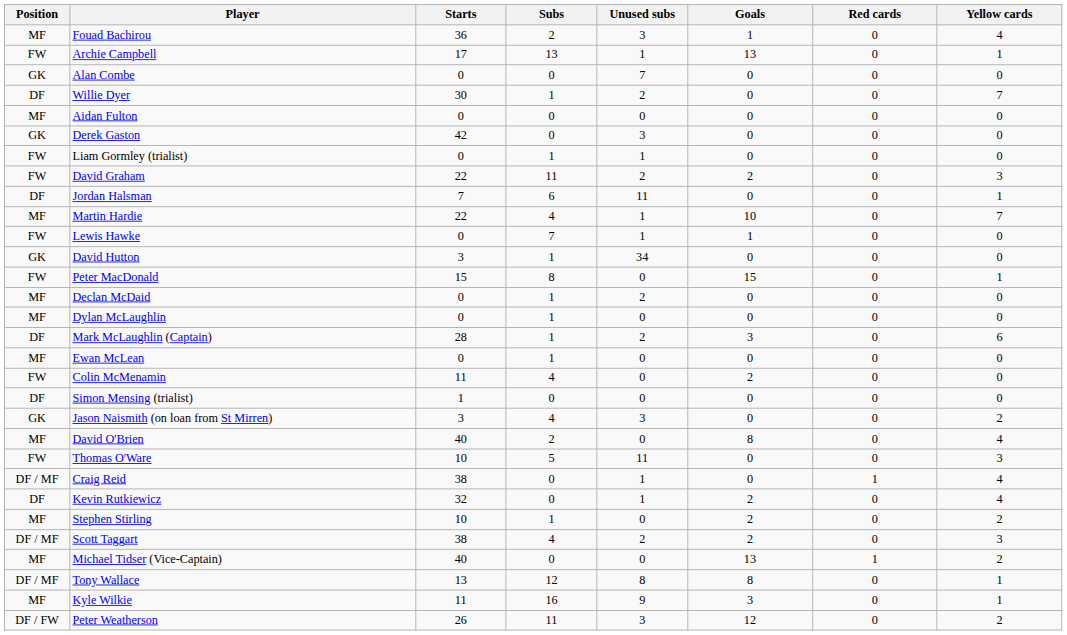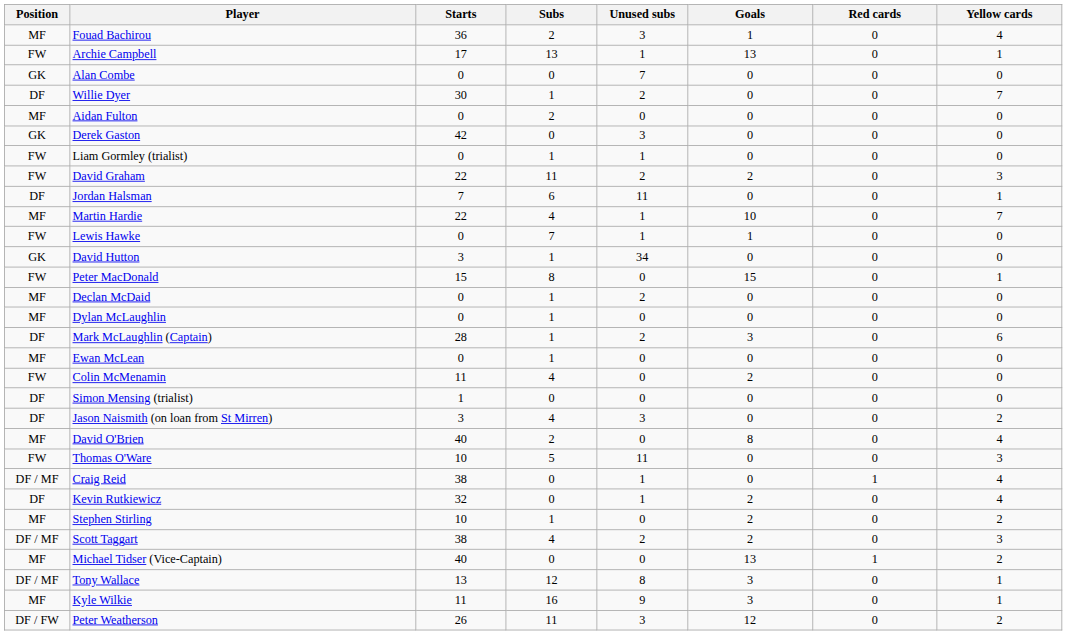 <table class="wikitable sortable" style="font-size:90%; text-align:center">
 <tr>
 <th style="width:70px">Position</th>
 <th style="width:400px">Player</th>
 <th style="width:100px">Starts</th>
 <th style="width:100px">Subs</th>
 <th style="width:100px">Unused subs</th>
 <th style="width:140px">Goals </th>
 <th style="width:140px">Red cards </th>
 <th style="width:140px">Yellow cards </th>
 </tr>
 <tr>
 <td>MF</td>
 <td style="text-align:left"> <a href='#'>Fouad Bachirou</a></td>
 <td>36</td>
 <td>2</td>
 <td>3</td>
 <td>1</td>
 <td>0</td>
 <td>4</td>
 </tr>
 <tr>
 <td>FW</td>
 <td style="text-align:left"> <a href='#'>Archie Campbell</a></td>
 <td>17</td>
 <td>13</td>
 <td>1</td>
 <td>13</td>
 <td>0</td>
 <td>1</td>
 </tr>
 <tr>
 <td>GK</td>
 <td style="text-align:left"> <a href='#'>Alan Combe</a></td>
 <td>0</td>
 <td>0</td>
 <td>7</td>
 <td>0</td>
 <td>0</td>
 <td>0</td>
 </tr>
 <tr>
 <td>DF</td>
 <td style="text-align:left"> <a href='#'>Willie Dyer</a></td>
 <td>30</td>
 <td>1</td>
 <td>2</td>
 <td>0</td>
 <td>0</td>
 <td>7</td>
 </tr>
 <tr>
 <td>MF</td>
 <td style="text-align:left"> <a href='#'>Aidan Fulton</a></td>
 <td>0</td>
-<td>0</td>
+<td>2</td>
 <td>0</td>
 <td>0</td>
 <td>0</td>
 <td>0</td>
 </tr>
 <tr>
 <td>GK</td>
 <td style="text-align:left"> <a href='#'>Derek Gaston</a></td>
 <td>42</td>
 <td>0</td>
 <td>3</td>
 <td>0</td>
 <td>0</td>
 <td>0</td>
 </tr>
 <tr>
 <td>FW</td>
 <td style="text-align:left"> Liam Gormley (trialist)</td>
 <td>0</td>
 <td>1</td>
 <td>1</td>
 <td>0</td>
 <td>0</td>
 <td>0</td>
 </tr>
 <tr>
 <td>FW</td>
 <td style="text-align:left"> <a href='#'>David Graham</a></td>
 <td>22</td>
 <td>11</td>
 <td>2</td>
 <td>2</td>
 <td>0</td>
 <td>3</td>
 </tr>
 <tr>
 <td>DF</td>
 <td style="text-align:left"> <a href='#'>Jordan Halsman</a></td>
 <td>7</td>
 <td>6</td>
 <td>11</td>
 <td>0</td>
 <td>0</td>
 <td>1</td>
 </tr>
 <tr>
 <td>MF</td>
 <td style="text-align:left"> <a href='#'>Martin Hardie</a></td>
 <td>22</td>
 <td>4</td>
 <td>1</td>
 <td>10</td>
 <td>0</td>
 <td>7</td>
 </tr>
 <tr>
 <td>FW</td>
 <td style="text-align:left"> <a href='#'>Lewis Hawke</a></td>
 <td>0</td>
 <td>7</td>
 <td>1</td>
 <td>1</td>
 <td>0</td>
 <td>0</td>
 </tr>
 <tr>
 <td>GK</td>
 <td style="text-align:left"> <a href='#'>David Hutton</a></td>
 <td>3</td>
 <td>1</td>
 <td>34</td>
 <td>0</td>
 <td>0</td>
 <td>0</td>
 </tr>
 <tr>
 <td>FW</td>
 <td style="text-align:left"> <a href='#'>Peter MacDonald</a></td>
 <td>15</td>
 <td>8</td>
 <td>0</td>
 <td>15</td>
 <td>0</td>
 <td>1</td>
 </tr>
 <tr>
 <td>MF</td>
 <td style="text-align:left"> <a href='#'>Declan McDaid</a></td>
 <td>0</td>
 <td>1</td>
 <td>2</td>
 <td>0</td>
 <td>0</td>
 <td>0</td>
 </tr>
 <tr>
 <td>MF</td>
 <td style="text-align:left"> <a href='#'>Dylan McLaughlin</a></td>
 <td>0</td>
 <td>1</td>
 <td>0</td>
 <td>0</td>
 <td>0</td>
 <td>0</td>
 </tr>
 <tr>
 <td>DF</td>
 <td style="text-align:left"> <a href='#'>Mark McLaughlin</a> (<a href='#'>Captain</a>)</td>
 <td>28</td>
 <td>1</td>
 <td>2</td>
 <td>3</td>
 <td>0</td>
 <td>6</td>
 </tr>
 <tr>
 <td>MF</td>
 <td style="text-align:left"> <a href='#'>Ewan McLean</a></td>
 <td>0</td>
 <td>1</td>
 <td>0</td>
 <td>0</td>
 <td>0</td>
 <td>0</td>
 </tr>
 <tr>
 <td>FW</td>
 <td style="text-align:left"> <a href='#'>Colin McMenamin</a></td>
 <td>11</td>
 <td>4</td>
 <td>0</td>
 <td>2</td>
 <td>0</td>
 <td>0</td>
 </tr>
 <tr>
 <td>DF</td>
 <td style="text-align:left"> <a href='#'>Simon Mensing</a> (trialist)</td>
 <td>1</td>
 <td>0</td>
 <td>0</td>
 <td>0</td>
 <td>0</td>
 <td>0</td>
 </tr>
 <tr>
-<td>GK</td>
+<td>DF</td>
 <td style="text-align:left"> <a href='#'>Jason Naismith</a> (on loan from <a href='#'>St Mirren</a>)</td>
 <td>3</td>
 <td>4</td>
 <td>3</td>
 <td>0</td>
 <td>0</td>
 <td>2</td>
 </tr>
 <tr>
 <td>MF</td>
 <td style="text-align:left"> <a href='#'>David O'Brien</a></td>
 <td>40</td>
 <td>2</td>
 <td>0</td>
 <td>8</td>
 <td>0</td>
 <td>4</td>
 </tr>
 <tr>
 <td>FW</td>
 <td style="text-align:left"> <a href='#'>Thomas O'Ware</a></td>
 <td>10</td>
 <td>5</td>
 <td>11</td>
 <td>0</td>
 <td>0</td>
 <td>3</td>
 </tr>
 <tr>
 <td>DF / MF</td>
 <td style="text-align:left"> <a href='#'>Craig Reid</a></td>
 <td>38</td>
 <td>0</td>
 <td>1</td>
 <td>0</td>
 <td>1</td>
 <td>4</td>
 </tr>
 <tr>
 <td>DF</td>
 <td style="text-align:left"> <a href='#'>Kevin Rutkiewicz</a></td>
 <td>32</td>
 <td>0</td>
 <td>1</td>
 <td>2</td>
 <td>0</td>
 <td>4</td>
 </tr>
 <tr>
 <td>MF</td>
 <td style="text-align:left"> <a href='#'>Stephen Stirling</a></td>
 <td>10</td>
 <td>1</td>
 <td>0</td>
 <td>2</td>
 <td>0</td>
 <td>2</td>
 </tr>
 <tr>
 <td>DF / MF</td>
 <td style="text-align:left"> <a href='#'>Scott Taggart</a></td>
 <td>38</td>
 <td>4</td>
 <td>2</td>
 <td>2</td>
 <td>0</td>
 <td>3</td>
 </tr>
 <tr>
 <td>MF</td>
 <td style="text-align:left"> <a href='#'>Michael Tidser</a> (Vice-Captain)</td>
 <td>40</td>
 <td>0</td>
 <td>0</td>
 <td>13</td>
 <td>1</td>
 <td>2</td>
 </tr>
 <tr>
 <td>DF / MF</td>
 <td style="text-align:left"> <a href='#'>Tony Wallace</a></td>
 <td>13</td>
 <td>12</td>
 <td>8</td>
-<td>8</td>
+<td>3</td>
 <td>0</td>
 <td>1</td>
 </tr>
 <tr>
 <td>MF</td>
 <td style="text-align:left"> <a href='#'>Kyle Wilkie</a></td>
 <td>11</td>
 <td>16</td>
 <td>9</td>
 <td>3</td>
 <td>0</td>
 <td>1</td>
 </tr>
 <tr>
 <td>DF / FW</td>
 <td style="text-align:left"> <a href='#'>Peter Weatherson</a></td>
 <td>26</td>
 <td>11</td>
 <td>3</td>
 <td>12</td>
 <td>0</td>
 <td>2</td>
 </tr>
 </table>
